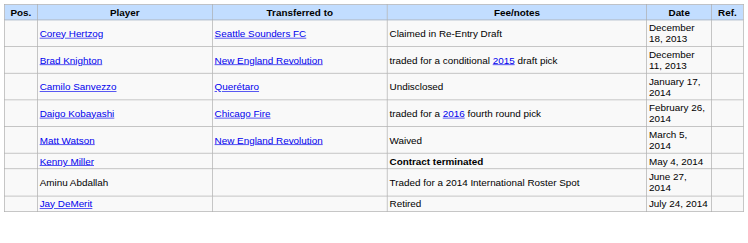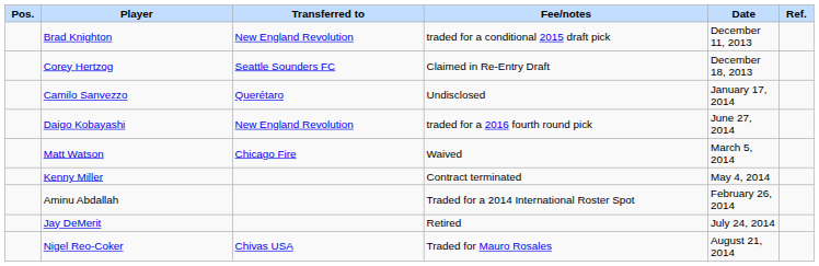 <table class="wikitable sortable" style="width:90%; text-align:center; font-size:95%; text-align:left;">
 <tr>
 <th style="background:#c2ddff; width:30px;">Pos.</th>
 <th style="background:#c2ddff; width:200px;">Player</th>
 <th style="background:#c2ddff; width:200px;">Transferred to</th>
 <th style="background:#c2ddff; width:300px;">Fee/notes</th>
 <th style="background:#c2ddff; width:30px;">Date</th>
 <th style="background:#c2ddff; width:30px;">Ref.</th>
 </tr>
 <tr>
 <td align=center></td>
+<td> <a href='#'>Brad Knighton</a></td>
+<td> <a href='#'>New England Revolution</a></td>
+<td>traded for a conditional <a href='#'>2015</a> draft pick</td>
+<td>December 11, 2013</td>
+<td></td>
+</tr>
+<tr>
+<td align=center></td>
 <td> <a href='#'>Corey Hertzog</a></td>
 <td> <a href='#'>Seattle Sounders FC</a></td>
 <td>Claimed in Re-Entry Draft</td>
 <td>December 18, 2013</td>
-<td></td>
-</tr>
-<tr>
-<td align=center></td>
-<td> <a href='#'>Brad Knighton</a></td>
-<td> <a href='#'>New England Revolution</a></td>
-<td>traded for a conditional <a href='#'>2015</a> draft pick</td>
-<td>December 11, 2013</td>
 <td></td>
 </tr>
 <tr>
 <td align=center></td>
 <td> <a href='#'>Camilo Sanvezzo</a></td>
 <td> <a href='#'>Querétaro</a></td>
 <td>Undisclosed</td>
 <td>January 17, 2014</td>
 <td></td>
 </tr>
 <tr>
 <td align=center></td>
 <td> <a href='#'>Daigo Kobayashi</a></td>
-<td> <a href='#'>Chicago Fire</a></td>
+<td> <a href='#'>New England Revolution</a></td>
 <td>traded for a <a href='#'>2016</a> fourth round pick</td>
-<td>February 26, 2014</td>
+<td>June 27, 2014</td>
 <td></td>
 </tr>
 <tr>
 <td align=center></td>
 <td> <a href='#'>Matt Watson</a></td>
-<td> <a href='#'>New England Revolution</a></td>
+<td> <a href='#'>Chicago Fire</a></td>
 <td>Waived</td>
 <td>March 5, 2014</td>
 <td></td>
 </tr>
 <tr>
 <td align=center></td>
 <td> <a href='#'>Kenny Miller</a></td>
 <td></td>
-<td><strong>Contract terminated</strong></td>
+<td>Contract terminated</td>
 <td>May 4, 2014</td>
 <td></td>
 </tr>
 <tr>
 <td align=center></td>
 <td> Aminu Abdallah</td>
 <td></td>
 <td>Traded for a 2014 International Roster Spot</td>
-<td>June 27, 2014</td>
+<td>February 26, 2014</td>
 <td></td>
 </tr>
 <tr>
 <td align=center></td>
 <td> <a href='#'>Jay DeMerit</a></td>
 <td></td>
 <td>Retired</td>
 <td>July 24, 2014</td>
 <td></td>
 </tr>
+<tr>
+<td align=center></td>
+<td> <a href='#'>Nigel Reo-Coker</a></td>
+<td><a href='#'>Chivas USA</a></td>
+<td>Traded for <a href='#'>Mauro Rosales</a></td>
+<td>August 21, 2014</td>
+<td></td>
+</tr>
 </table>
